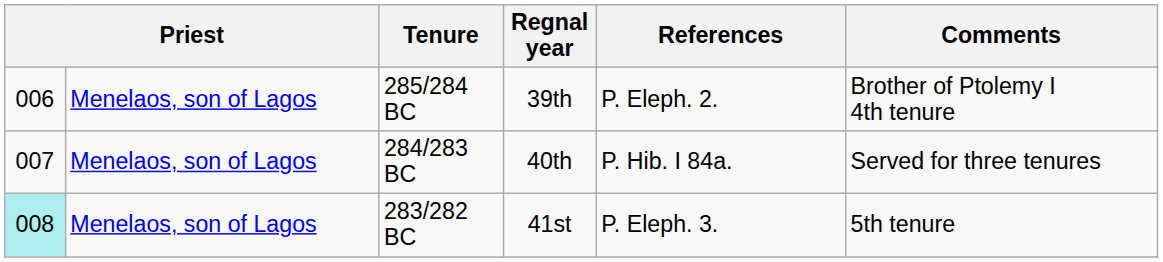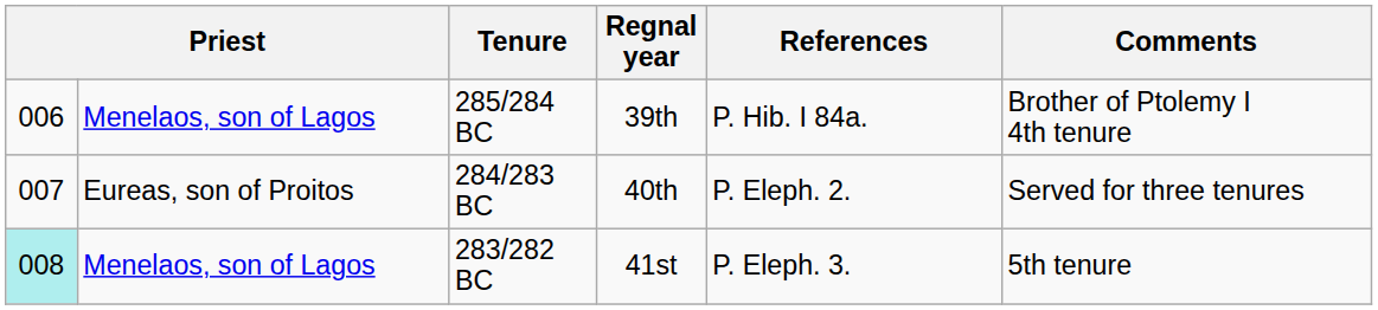 <table class="wikitable" style="width:90%;">
 <tr style="background-color:#f9f9f9;">
 <th bgcolor="#FFDEAD" style="width:30%;" colspan="2"><strong>Priest</strong></th>
 <th bgcolor="#FFDEAD" style="width:10%;">Tenure</th>
 <th bgcolor="#FFDEAD" style="width:5%;">Regnal year</th>
 <th bgcolor="#FFDEAD" style="width:20%;">References</th>
 <th bgcolor="#FFDEAD" style="width:25%;">Comments</th>
 </tr>
 <tr>
 <td align="center">006</td>
 <td><a href='#'>Menelaos, son of Lagos</a></td>
 <td>285/284 BC</td>
 <td align="center">39th</td>
-<td>P. Eleph. 2.</td>
+<td>P. Hib. I 84a.</td>
 <td>Brother of Ptolemy I<br>4th tenure</td>
 </tr>
 <tr>
 <td align="center">007</td>
-<td><a href='#'>Menelaos, son of Lagos</a></td>
+<td>Eureas, son of Proitos</td>
 <td>284/283 BC</td>
 <td align="center">40th</td>
-<td>P. Hib. I 84a.</td>
+<td>P. Eleph. 2.</td>
 <td>Served for three tenures</td>
 </tr>
 <tr>
 <td align="center" style="background: paleturquoise;">008</td>
 <td><a href='#'>Menelaos, son of Lagos</a></td>
 <td>283/282 BC</td>
 <td align="center">41st</td>
 <td>P. Eleph. 3.</td>
 <td>5th tenure</td>
 </tr>
 </table>
